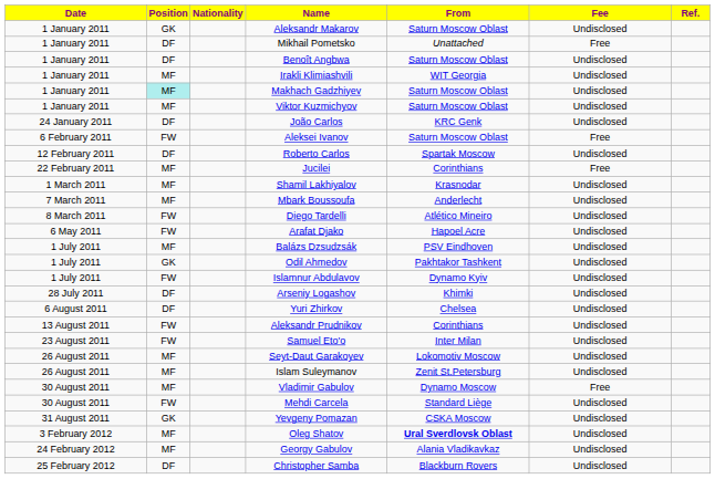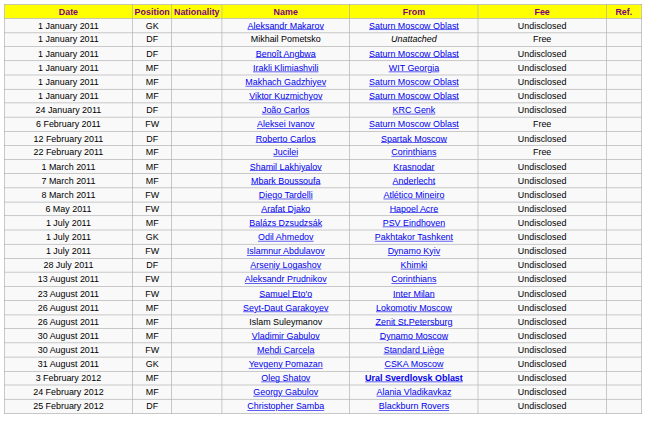 <table class="wikitable"  style="text-align:center; font-size:90%; ">
 <tr>
 <th style="background:#ffff00; color:purple; width:200px;">Date</th>
 <th style="background:#ffff00; color:purple; width:50px;">Position</th>
 <th style="background:#ffff00; color:purple; width:50px;">Nationality</th>
 <th style="background:#ffff00; color:purple; width:200px;">Name</th>
 <th style="background:#ffff00; color:purple; width:200px;">From</th>
 <th style="background:#ffff00; color:purple; width:200px;">Fee</th>
 <th style="background:#ffff00; color:purple; width:50px;">Ref.</th>
 </tr>
 <tr>
 <td>1 January 2011</td>
 <td>GK</td>
 <td></td>
 <td><a href='#'>Aleksandr Makarov</a></td>
 <td><a href='#'>Saturn Moscow Oblast</a></td>
 <td>Undisclosed</td>
 <td></td>
 </tr>
 <tr>
 <td>1 January 2011</td>
 <td>DF</td>
 <td></td>
 <td>Mikhail Pometsko</td>
 <td><em>Unattached</em></td>
 <td>Free</td>
 <td></td>
 </tr>
 <tr>
 <td>1 January 2011</td>
 <td>DF</td>
 <td></td>
 <td><a href='#'>Benoît Angbwa</a></td>
 <td><a href='#'>Saturn Moscow Oblast</a></td>
 <td>Undisclosed</td>
 <td></td>
 </tr>
 <tr>
 <td>1 January 2011</td>
 <td>MF</td>
 <td></td>
 <td><a href='#'>Irakli Klimiashvili</a></td>
 <td><a href='#'>WIT Georgia</a></td>
 <td>Undisclosed</td>
 <td></td>
 </tr>
 <tr>
 <td>1 January 2011</td>
-<td style="background: paleturquoise;">MF</td>
+<td>MF</td>
 <td></td>
 <td><a href='#'>Makhach Gadzhiyev</a></td>
 <td><a href='#'>Saturn Moscow Oblast</a></td>
 <td>Undisclosed</td>
 <td></td>
 </tr>
 <tr>
 <td>1 January 2011</td>
 <td>MF</td>
 <td></td>
 <td><a href='#'>Viktor Kuzmichyov</a></td>
 <td><a href='#'>Saturn Moscow Oblast</a></td>
 <td>Undisclosed</td>
 <td></td>
 </tr>
 <tr>
 <td>24 January 2011</td>
 <td>DF</td>
 <td></td>
 <td><a href='#'>João Carlos</a></td>
 <td><a href='#'>KRC Genk</a></td>
 <td>Undisclosed</td>
 <td></td>
 </tr>
 <tr>
 <td>6 February 2011</td>
 <td>FW</td>
 <td></td>
 <td><a href='#'>Aleksei Ivanov</a></td>
 <td><a href='#'>Saturn Moscow Oblast</a></td>
 <td>Free</td>
 <td></td>
 </tr>
 <tr>
 <td>12 February 2011</td>
 <td>DF</td>
 <td></td>
 <td><a href='#'>Roberto Carlos</a></td>
 <td><a href='#'>Spartak Moscow</a></td>
 <td>Undisclosed</td>
 <td></td>
 </tr>
 <tr>
 <td>22 February 2011</td>
 <td>MF</td>
 <td></td>
 <td><a href='#'>Jucilei</a></td>
 <td><a href='#'>Corinthians</a></td>
 <td>Free</td>
 <td></td>
 </tr>
 <tr>
 <td>1 March 2011</td>
 <td>MF</td>
 <td></td>
 <td><a href='#'>Shamil Lakhiyalov</a></td>
 <td><a href='#'>Krasnodar</a></td>
 <td>Undisclosed</td>
 <td></td>
 </tr>
 <tr>
 <td>7 March 2011</td>
 <td>MF</td>
 <td></td>
 <td><a href='#'>Mbark Boussoufa</a></td>
 <td><a href='#'>Anderlecht</a></td>
 <td>Undisclosed</td>
 <td></td>
 </tr>
 <tr>
 <td>8 March 2011</td>
 <td>FW</td>
 <td></td>
 <td><a href='#'>Diego Tardelli</a></td>
 <td><a href='#'>Atlético Mineiro</a></td>
 <td>Undisclosed</td>
 <td></td>
 </tr>
 <tr>
 <td>6 May 2011</td>
 <td>FW</td>
 <td></td>
 <td><a href='#'>Arafat Djako</a></td>
 <td><a href='#'>Hapoel Acre</a></td>
 <td>Undisclosed</td>
 <td></td>
 </tr>
 <tr>
 <td>1 July 2011</td>
 <td>MF</td>
 <td></td>
 <td><a href='#'>Balázs Dzsudzsák</a></td>
 <td><a href='#'>PSV Eindhoven</a></td>
 <td>Undisclosed</td>
 <td></td>
 </tr>
 <tr>
 <td>1 July 2011</td>
 <td>GK</td>
 <td></td>
 <td><a href='#'>Odil Ahmedov</a></td>
 <td><a href='#'>Pakhtakor Tashkent</a></td>
 <td>Undisclosed</td>
 <td></td>
 </tr>
 <tr>
 <td>1 July 2011</td>
 <td>FW</td>
 <td></td>
 <td><a href='#'>Islamnur Abdulavov</a></td>
 <td><a href='#'>Dynamo Kyiv</a></td>
 <td>Undisclosed</td>
 <td></td>
 </tr>
 <tr>
 <td>28 July 2011</td>
 <td>DF</td>
 <td></td>
 <td><a href='#'>Arseniy Logashov</a></td>
 <td><a href='#'>Khimki</a></td>
 <td>Undisclosed</td>
 <td></td>
 </tr>
 <tr>
-<td>6 August 2011</td>
-<td>DF</td>
-<td></td>
-<td><a href='#'>Yuri Zhirkov</a></td>
-<td><a href='#'>Chelsea</a></td>
-<td>Undisclosed</td>
-<td></td>
-</tr>
-<tr>
 <td>13 August 2011</td>
 <td>FW</td>
 <td></td>
 <td><a href='#'>Aleksandr Prudnikov</a></td>
 <td><a href='#'>Corinthians</a></td>
 <td>Undisclosed</td>
 <td></td>
 </tr>
 <tr>
 <td>23 August 2011</td>
 <td>FW</td>
 <td></td>
 <td><a href='#'>Samuel Eto'o</a></td>
 <td><a href='#'>Inter Milan</a></td>
 <td>Undisclosed</td>
 <td></td>
 </tr>
 <tr>
 <td>26 August 2011</td>
 <td>MF</td>
 <td></td>
 <td><a href='#'>Seyt-Daut Garakoyev</a></td>
 <td><a href='#'>Lokomotiv Moscow</a></td>
 <td>Undisclosed</td>
 <td></td>
 </tr>
 <tr>
 <td>26 August 2011</td>
 <td>MF</td>
 <td></td>
 <td>Islam Suleymanov</td>
 <td><a href='#'>Zenit St.Petersburg</a></td>
 <td>Undisclosed</td>
 <td></td>
 </tr>
 <tr>
 <td>30 August 2011</td>
 <td>MF</td>
 <td></td>
 <td><a href='#'>Vladimir Gabulov</a></td>
 <td><a href='#'>Dynamo Moscow</a></td>
-<td>Free</td>
+<td>Undisclosed</td>
 <td></td>
 </tr>
 <tr>
 <td>30 August 2011</td>
 <td>FW</td>
 <td></td>
 <td><a href='#'>Mehdi Carcela</a></td>
 <td><a href='#'>Standard Liège</a></td>
 <td>Undisclosed</td>
 <td></td>
 </tr>
 <tr>
 <td>31 August 2011</td>
 <td>GK</td>
 <td></td>
 <td><a href='#'>Yevgeny Pomazan</a></td>
 <td><a href='#'>CSKA Moscow</a></td>
 <td>Undisclosed</td>
 <td></td>
 </tr>
 <tr>
 <td>3 February 2012</td>
 <td>MF</td>
 <td></td>
 <td><a href='#'>Oleg Shatov</a></td>
 <td><strong><a href='#'>Ural Sverdlovsk Oblast</a></strong></td>
 <td>Undisclosed</td>
 <td></td>
 </tr>
 <tr>
 <td>24 February 2012</td>
 <td>MF</td>
 <td></td>
 <td><a href='#'>Georgy Gabulov</a></td>
 <td><a href='#'>Alania Vladikavkaz</a></td>
 <td>Undisclosed</td>
 <td></td>
 </tr>
 <tr>
 <td>25 February 2012</td>
 <td>DF</td>
 <td></td>
 <td><a href='#'>Christopher Samba</a></td>
 <td><a href='#'>Blackburn Rovers</a></td>
 <td>Undisclosed</td>
 <td></td>
 </tr>
 </table>
